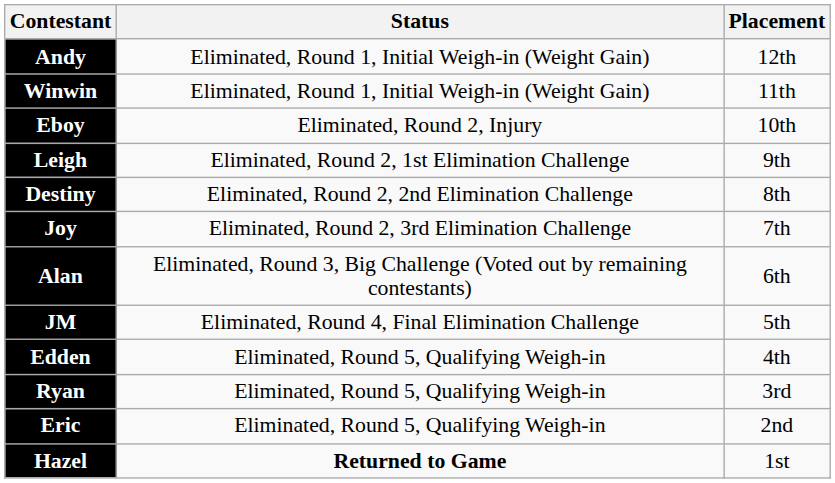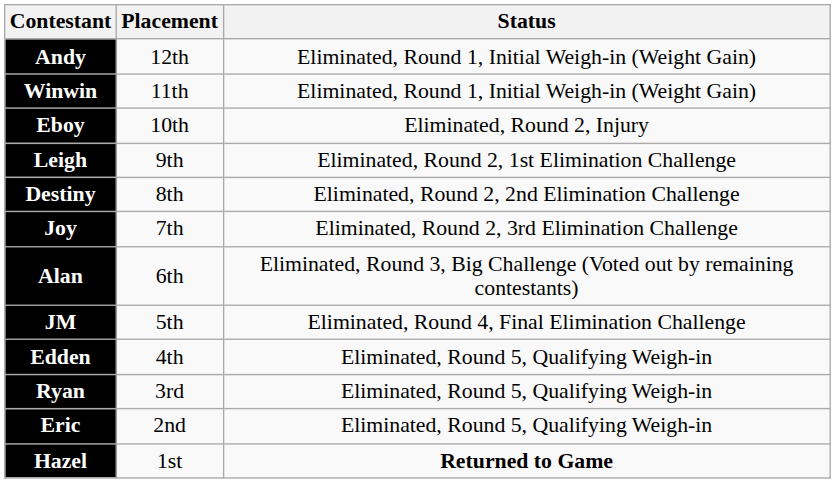 <table class="wikitable" style="text-align:center" align="center">
 <tr>
 <th>Contestant</th>
+<th>Placement</th>
 <th>Status</th>
-<th>Placement</th>
 </tr>
 <tr>
 <td style="background:black; color:white;"><strong>Andy</strong></td>
+<td>12th</td>
 <td>Eliminated, Round 1, Initial Weigh-in (Weight Gain)</td>
-<td>12th</td>
 </tr>
 <tr>
 <td style="background:black; color:white;"><strong>Winwin</strong></td>
+<td>11th</td>
 <td>Eliminated, Round 1, Initial Weigh-in (Weight Gain)</td>
-<td>11th</td>
 </tr>
 <tr>
 <td style="background:black; color:white;"><strong>Eboy</strong></td>
+<td>10th</td>
 <td>Eliminated, Round 2, Injury</td>
-<td>10th</td>
 </tr>
 <tr>
 <td style="background:black; color:white;"><strong>Leigh</strong></td>
+<td>9th</td>
 <td>Eliminated, Round 2, 1st Elimination Challenge</td>
-<td>9th</td>
 </tr>
 <tr>
 <td style="background:black; color:white;"><strong>Destiny</strong></td>
+<td>8th</td>
 <td>Eliminated, Round 2, 2nd Elimination Challenge</td>
-<td>8th</td>
 </tr>
 <tr>
 <td style="background:black; color:white;"><strong>Joy</strong></td>
+<td>7th</td>
 <td>Eliminated, Round 2, 3rd Elimination Challenge</td>
-<td>7th</td>
 </tr>
 <tr>
 <td style="background:black; color:white;"><strong>Alan</strong></td>
+<td>6th</td>
 <td>Eliminated, Round 3, Big Challenge (Voted out by remaining contestants)</td>
-<td>6th</td>
 </tr>
 <tr>
 <td style="background:black; color:white;"><strong>JM</strong></td>
+<td>5th</td>
 <td>Eliminated, Round 4, Final Elimination Challenge</td>
-<td>5th</td>
 </tr>
 <tr>
 <td style="background:black; color:white;"><strong>Edden</strong></td>
+<td>4th</td>
 <td>Eliminated, Round 5, Qualifying Weigh-in</td>
-<td>4th</td>
 </tr>
 <tr>
 <td style="background:black; color:white;"><strong>Ryan</strong></td>
+<td>3rd</td>
 <td>Eliminated, Round 5, Qualifying Weigh-in</td>
-<td>3rd</td>
 </tr>
 <tr>
 <td style="background:black; color:white;"><strong>Eric</strong></td>
+<td>2nd</td>
 <td>Eliminated, Round 5, Qualifying Weigh-in</td>
-<td>2nd</td>
 </tr>
 <tr>
 <td style="background:black; color:white;"><strong>Hazel</strong></td>
+<td>1st</td>
 <td><strong>Returned to Game</strong></td>
-<td>1st</td>
 </tr>
 </table>
